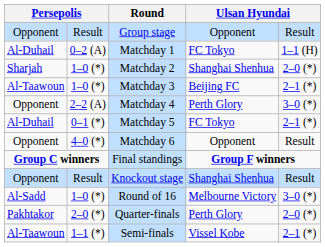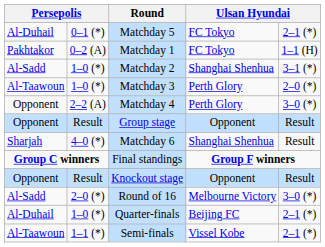 <table class="wikitable" style="text-align:center;">
 <tr>
 <th colspan=2> <a href='#'>Persepolis</a></th>
 <th>Round</th>
 <th colspan=2> <a href='#'>Ulsan Hyundai</a></th>
+</tr>
+<tr>
+<td align=left> <a href='#'>Al-Duhail</a></td>
+<td><a href='#'>0–1</a> (*)</td>
+<td bgcolor=#c1e0ff>Matchday 5</td>
+<td align=left> <a href='#'>FC Tokyo</a></td>
+<td><a href='#'>2–1</a> (*)</td>
+</tr>
+<tr>
+<td align=left> <a href='#'>Pakhtakor</a></td>
+<td><a href='#'>0–2</a> (A)</td>
+<td bgcolor=#c1e0ff>Matchday 1</td>
+<td align=left> <a href='#'>FC Tokyo</a></td>
+<td><a href='#'>1–1</a> (H)</td>
+</tr>
+<tr>
+<td align=left> <a href='#'>Al-Sadd</a></td>
+<td><a href='#'>1–0</a> (*)</td>
+<td bgcolor=#c1e0ff>Matchday 2</td>
+<td align=left> <a href='#'>Shanghai Shenhua</a></td>
+<td><a href='#'>3–1</a> (*)</td>
+</tr>
+<tr>
+<td align=left> <a href='#'>Al-Taawoun</a></td>
+<td><a href='#'>1–0</a> (*)</td>
+<td bgcolor=#c1e0ff>Matchday 3</td>
+<td align=left> <a href='#'>Perth Glory</a></td>
+<td><a href='#'>2–0</a> (*)</td>
+</tr>
+<tr>
+<td>Opponent</td>
+<td><a href='#'>2–2</a> (A)</td>
+<td bgcolor=#c1e0ff>Matchday 4</td>
+<td align=left> <a href='#'>Perth Glory</a></td>
+<td><a href='#'>3–0</a> (*)</td>
 </tr>
 <tr bgcolor=#c1e0ff>
 <td>Opponent</td>
 <td>Result</td>
 <td><a href='#'>Group stage</a></td>
 <td>Opponent</td>
 <td>Result</td>
 </tr>
 <tr>
-<td align=left> <a href='#'>Al-Duhail</a></td>
-<td><a href='#'>0–2</a> (A)</td>
-<td bgcolor=#c1e0ff>Matchday 1</td>
-<td align=left> <a href='#'>FC Tokyo</a></td>
-<td><a href='#'>1–1</a> (H)</td>
-</tr>
-<tr>
 <td align=left> <a href='#'>Sharjah</a></td>
-<td><a href='#'>1–0</a> (*)</td>
-<td bgcolor=#c1e0ff>Matchday 2</td>
-<td align=left> <a href='#'>Shanghai Shenhua</a></td>
-<td><a href='#'>2–0</a> (*)</td>
-</tr>
-<tr>
-<td align=left> <a href='#'>Al-Taawoun</a></td>
-<td><a href='#'>1–0</a> (*)</td>
-<td bgcolor=#c1e0ff>Matchday 3</td>
-<td align=left> <a href='#'>Beijing FC</a></td>
-<td><a href='#'>2–1</a> (*)</td>
-</tr>
-<tr>
-<td>Opponent</td>
-<td><a href='#'>2–2</a> (A)</td>
-<td bgcolor=#c1e0ff>Matchday 4</td>
-<td align=left> <a href='#'>Perth Glory</a></td>
-<td><a href='#'>3–0</a> (*)</td>
-</tr>
-<tr>
-<td align=left> <a href='#'>Al-Duhail</a></td>
-<td><a href='#'>0–1</a> (*)</td>
-<td bgcolor=#c1e0ff>Matchday 5</td>
-<td align=left> <a href='#'>FC Tokyo</a></td>
-<td><a href='#'>2–1</a> (*)</td>
-</tr>
-<tr>
-<td>Opponent</td>
 <td><a href='#'>4–0</a> (*)</td>
 <td bgcolor=#c1e0ff>Matchday 6</td>
-<td>Opponent</td>
+<td align=left> <a href='#'>Shanghai Shenhua</a></td>
 <td>Result</td>
 </tr>
 <tr>
 <td colspan=2 align=center valign=top><strong><a href='#'>Group C</a> winners</strong><br></td>
 <td bgcolor=#c1e0ff>Final standings</td>
 <td colspan=2 align=center valign=top><strong><a href='#'>Group F</a> winners</strong><br></td>
 </tr>
 <tr bgcolor=#c1e0ff>
 <td>Opponent</td>
 <td>Result</td>
 <td><a href='#'>Knockout stage</a></td>
-<td align=left> <a href='#'>Shanghai Shenhua</a></td>
+<td>Opponent</td>
 <td>Result</td>
 </tr>
 <tr>
 <td align=left> <a href='#'>Al-Sadd</a></td>
-<td><a href='#'>1–0</a> (*)</td>
+<td><a href='#'>2–0</a> (*)</td>
 <td bgcolor=#c1e0ff>Round of 16</td>
 <td align=left> <a href='#'>Melbourne Victory</a></td>
 <td><a href='#'>3–0</a> (*)</td>
 </tr>
 <tr>
-<td align=left> <a href='#'>Pakhtakor</a></td>
-<td><a href='#'>2–0</a> (*)</td>
+<td align=left> <a href='#'>Al-Duhail</a></td>
+<td><a href='#'>1–0</a> (*)</td>
 <td bgcolor=#c1e0ff>Quarter-finals</td>
-<td align=left> <a href='#'>Perth Glory</a></td>
-<td><a href='#'>2–0</a> (*)</td>
+<td align=left> <a href='#'>Beijing FC</a></td>
+<td><a href='#'>2–1</a> (*)</td>
 </tr>
 <tr>
 <td align=left> <a href='#'>Al-Taawoun</a></td>
 <td><a href='#'>1–1</a>   (*)</td>
 <td bgcolor=#c1e0ff>Semi-finals</td>
 <td align=left> <a href='#'>Vissel Kobe</a></td>
 <td><a href='#'>2–1</a>  (*)</td>
 </tr>
 </table>
